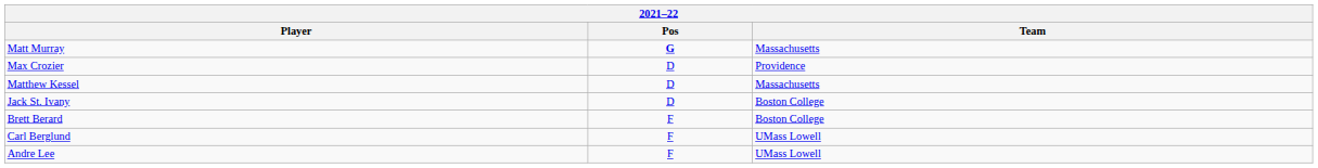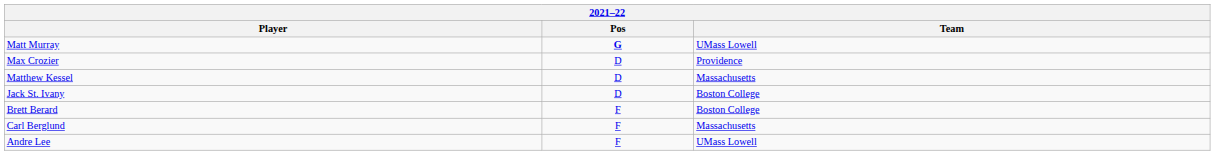 <table class="wikitable" width=95%>
 <tr>
 <th colspan=3><a href='#'>2021–22</a></th>
 </tr>
 <tr>
 <th>Player</th>
 <th>Pos</th>
 <th>Team</th>
 </tr>
 <tr>
 <td><a href='#'>Matt Murray</a></td>
 <td align=center><strong><a href='#'>G</a></strong></td>
-<td><a href='#'>Massachusetts</a></td>
+<td><a href='#'>UMass Lowell</a></td>
 </tr>
 <tr>
 <td><a href='#'>Max Crozier</a></td>
 <td align=center><a href='#'>D</a></td>
 <td><a href='#'>Providence</a></td>
 </tr>
 <tr>
 <td><a href='#'>Matthew Kessel</a></td>
 <td align=center><a href='#'>D</a></td>
 <td><a href='#'>Massachusetts</a></td>
 </tr>
 <tr>
 <td><a href='#'>Jack St. Ivany</a></td>
 <td align=center><a href='#'>D</a></td>
 <td><a href='#'>Boston College</a></td>
 </tr>
 <tr>
 <td><a href='#'>Brett Berard</a></td>
 <td align=center><a href='#'>F</a></td>
 <td><a href='#'>Boston College</a></td>
 </tr>
 <tr>
 <td><a href='#'>Carl Berglund</a></td>
 <td align=center><a href='#'>F</a></td>
-<td><a href='#'>UMass Lowell</a></td>
+<td><a href='#'>Massachusetts</a></td>
 </tr>
 <tr>
 <td><a href='#'>Andre Lee</a></td>
 <td align=center><a href='#'>F</a></td>
 <td><a href='#'>UMass Lowell</a></td>
 </tr>
 </table>
